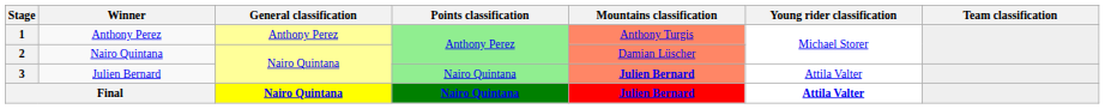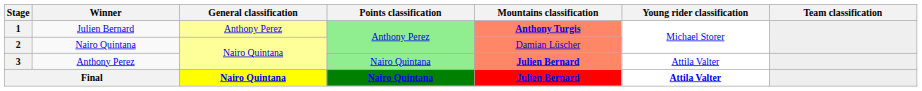 <table class="wikitable" style="text-align: center; font-size:smaller;">
 <tr style="background:#efefef;">
 <th style="width:2%;">Stage</th>
 <th style="width:16%">Winner</th>
 <th style="width:16%">General classification<br></th>
 <th style="width:16%">Points classification<br></th>
 <th style="width:16%">Mountains classification<br></th>
 <th style="width:16%">Young rider classification<br></th>
 <th style="width:16%">Team classification</th>
 </tr>
 <tr>
 <th>1</th>
-<td><a href='#'>Anthony Perez</a></td>
+<td><a href='#'>Julien Bernard</a></td>
 <td style="background:#FFFF99;"><a href='#'>Anthony Perez</a></td>
 <td style="background:lightgreen;" rowspan="2"><a href='#'>Anthony Perez</a></td>
-<td style="background:#FF8666;"><a href='#'>Anthony Turgis</a></td>
+<td style="background:#FF8666;"><strong><a href='#'>Anthony Turgis</a></strong></td>
 <td style="background:white;" rowspan="2"><a href='#'>Michael Storer</a></td>
 <td style="background:#EFEFEF;" rowspan="2"></td>
 </tr>
 <tr>
 <th>2</th>
 <td><a href='#'>Nairo Quintana</a></td>
 <td style="background:#FFFF99;" rowspan="2"><a href='#'>Nairo Quintana</a></td>
 <td style="background:#FF8666;"><a href='#'>Damian Lüscher</a></td>
 </tr>
 <tr>
 <th>3</th>
-<td><a href='#'>Julien Bernard</a></td>
+<td><a href='#'>Anthony Perez</a></td>
 <td style="background:lightgreen;"><a href='#'>Nairo Quintana</a></td>
 <td style="background:#FF8666;"><strong><a href='#'>Julien Bernard</a></strong></td>
 <td style="background:white;"><a href='#'>Attila Valter</a></td>
 <td style="background:#EFEFEF;"></td>
 </tr>
 <tr>
 <th colspan="2">Final</th>
 <th style="background:yellow;"><a href='#'>Nairo Quintana</a></th>
 <th style="background:green;"><a href='#'>Nairo Quintana</a></th>
 <th style="background:red;"><a href='#'>Julien Bernard</a></th>
 <th style="background:white;"><a href='#'>Attila Valter</a></th>
 <th style="background:#EFEFEF;"></th>
 </tr>
 </table>
